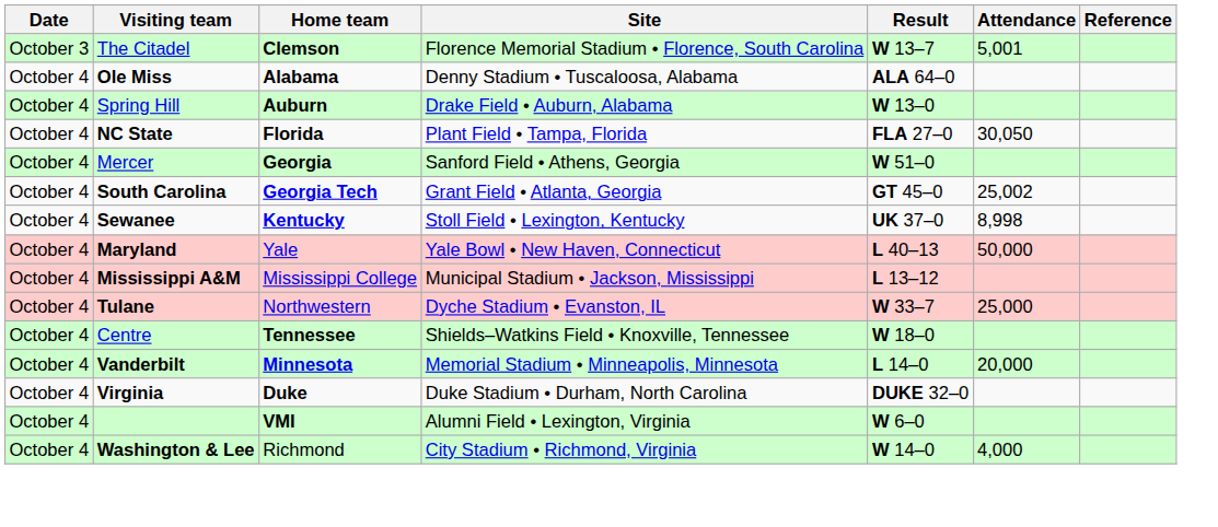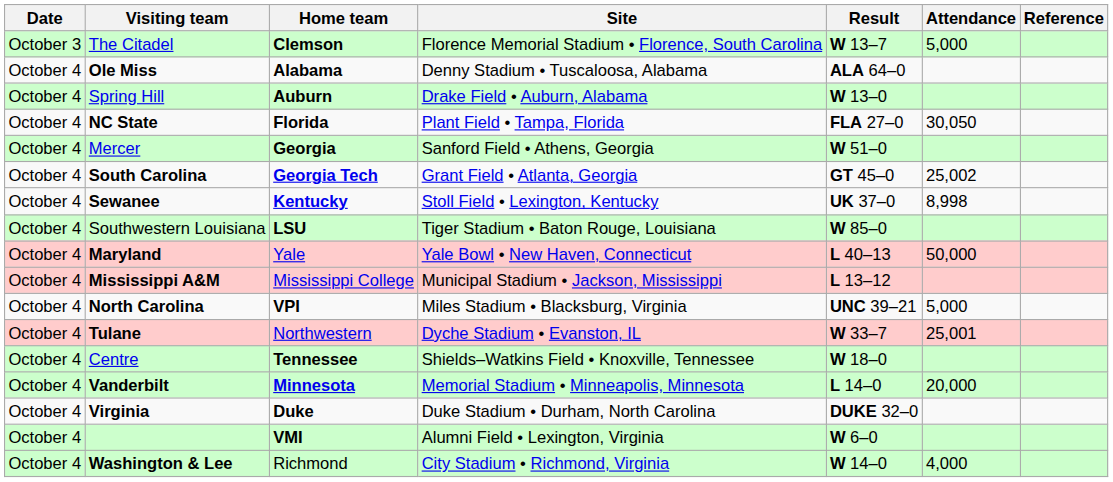 <table class="wikitable" style="font-size:95%;">
 <tr>
 <th>Date</th>
 <th>Visiting team</th>
 <th>Home team</th>
 <th>Site</th>
 <th>Result</th>
 <th>Attendance</th>
 <th class="unsortable">Reference</th>
 </tr>
 <tr bgcolor=ccffcc>
 <td>October 3</td>
 <td><a href='#'>The Citadel</a></td>
 <td><strong>Clemson</strong></td>
 <td>Florence Memorial Stadium • <a href='#'>Florence, South Carolina</a></td>
 <td><strong>W</strong> 13–7</td>
-<td>5,001</td>
+<td>5,000</td>
 <td></td>
 </tr>
 <tr bgcolor=>
 <td>October 4</td>
 <td><strong>Ole Miss</strong></td>
 <td><strong>Alabama</strong></td>
 <td>Denny Stadium • Tuscaloosa, Alabama</td>
 <td><strong>ALA</strong> 64–0</td>
 <td></td>
 <td></td>
 </tr>
 <tr bgcolor=ccffcc>
 <td>October 4</td>
 <td><a href='#'>Spring Hill</a></td>
 <td><strong>Auburn</strong></td>
 <td><a href='#'>Drake Field</a> • <a href='#'>Auburn, Alabama</a></td>
 <td><strong>W</strong> 13–0</td>
 <td></td>
 <td></td>
 </tr>
 <tr bgcolor=>
 <td>October 4</td>
 <td><strong>NC State</strong></td>
 <td><strong>Florida</strong></td>
 <td><a href='#'>Plant Field</a> • <a href='#'>Tampa, Florida</a></td>
 <td><strong>FLA</strong> 27–0</td>
 <td>30,050</td>
 <td></td>
 </tr>
 <tr bgcolor=ccffcc>
 <td>October 4</td>
 <td><a href='#'>Mercer</a></td>
 <td><strong>Georgia</strong></td>
 <td>Sanford Field • Athens, Georgia</td>
 <td><strong>W</strong> 51–0</td>
 <td></td>
 <td></td>
 </tr>
 <tr bgcolor=>
 <td>October 4</td>
 <td><strong>South Carolina</strong></td>
 <td><strong><a href='#'>Georgia Tech</a></strong></td>
 <td><a href='#'>Grant Field</a> • <a href='#'>Atlanta, Georgia</a></td>
 <td><strong>GT</strong> 45–0</td>
 <td>25,002</td>
 <td></td>
 </tr>
 <tr bgcolor=>
 <td>October 4</td>
 <td><strong>Sewanee</strong></td>
 <td><strong><a href='#'>Kentucky</a></strong></td>
 <td><a href='#'>Stoll Field</a> • <a href='#'>Lexington, Kentucky</a></td>
 <td><strong>UK</strong> 37–0</td>
 <td>8,998</td>
 <td></td>
 </tr>
+<tr bgcolor=ccffcc>
+<td>October 4</td>
+<td>Southwestern Louisiana</td>
+<td><strong>LSU</strong></td>
+<td>Tiger Stadium • Baton Rouge, Louisiana</td>
+<td><strong>W</strong> 85–0</td>
+<td></td>
+<td></td>
+</tr>
 <tr bgcolor=ffcccc>
 <td>October 4</td>
 <td><strong>Maryland</strong></td>
 <td><a href='#'>Yale</a></td>
 <td><a href='#'>Yale Bowl</a> • <a href='#'>New Haven, Connecticut</a></td>
 <td><strong>L</strong> 40–13</td>
 <td>50,000</td>
 <td></td>
 </tr>
 <tr bgcolor=ffcccc>
 <td>October 4</td>
 <td><strong>Mississippi A&M</strong></td>
 <td><a href='#'>Mississippi College</a></td>
 <td>Municipal Stadium • <a href='#'>Jackson, Mississippi</a></td>
 <td><strong>L</strong> 13–12</td>
 <td></td>
 <td></td>
 </tr>
+<tr bgcolor=>
+<td>October 4</td>
+<td><strong>North Carolina</strong></td>
+<td><strong>VPI</strong></td>
+<td>Miles Stadium • Blacksburg, Virginia</td>
+<td><strong>UNC</strong> 39–21</td>
+<td>5,000</td>
+<td></td>
+</tr>
 <tr bgcolor=ffcccc>
 <td>October 4</td>
 <td><strong>Tulane</strong></td>
 <td><a href='#'>Northwestern</a></td>
 <td><a href='#'>Dyche Stadium</a> • <a href='#'>Evanston, IL</a></td>
 <td><strong>W</strong> 33–7</td>
-<td>25,000</td>
+<td>25,001</td>
 <td></td>
 </tr>
 <tr bgcolor=ccffcc>
 <td>October 4</td>
 <td><a href='#'>Centre</a></td>
 <td><strong>Tennessee</strong></td>
 <td>Shields–Watkins Field • Knoxville, Tennessee</td>
 <td><strong>W</strong> 18–0</td>
 <td></td>
 <td></td>
 </tr>
 <tr bgcolor=ccffcc>
 <td>October 4</td>
 <td><strong>Vanderbilt</strong></td>
 <td><strong><a href='#'>Minnesota</a></strong></td>
 <td><a href='#'>Memorial Stadium</a> • <a href='#'>Minneapolis, Minnesota</a></td>
 <td><strong>L</strong> 14–0</td>
 <td>20,000</td>
 <td></td>
 </tr>
 <tr bgcolor=>
 <td>October 4</td>
 <td><strong>Virginia</strong></td>
 <td><strong>Duke</strong></td>
 <td>Duke Stadium • Durham, North Carolina</td>
 <td><strong>DUKE</strong> 32–0</td>
 <td></td>
 <td></td>
 </tr>
 <tr bgcolor=ccffcc>
 <td>October 4</td>
 <td></td>
 <td><strong>VMI</strong></td>
 <td>Alumni Field • Lexington, Virginia</td>
 <td><strong>W</strong> 6–0</td>
 <td></td>
 <td></td>
 </tr>
 <tr bgcolor=ccffcc>
 <td>October 4</td>
 <td><strong>Washington & Lee</strong></td>
 <td>Richmond</td>
 <td><a href='#'>City Stadium</a> • <a href='#'>Richmond, Virginia</a></td>
 <td><strong>W</strong> 14–0</td>
 <td>4,000</td>
 <td></td>
 </tr>
 </table>
